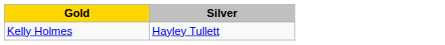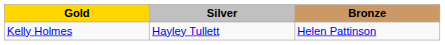 <table class="wikitable" style="text-align:left">
 <tr align="center">
 <td width=200 bgcolor=gold><strong>Gold</strong></td>
 <td width=200 bgcolor=silver><strong>Silver</strong></td>
+<td width=200 bgcolor=CC9966><strong>Bronze</strong></td>
 </tr>
 <tr>
 <td><a href='#'>Kelly Holmes</a><br><em></em></td>
 <td><a href='#'>Hayley Tullett</a><br><em></em></td>
+<td><a href='#'>Helen Pattinson</a><br><em></em></td>
 </tr>
 </table>
